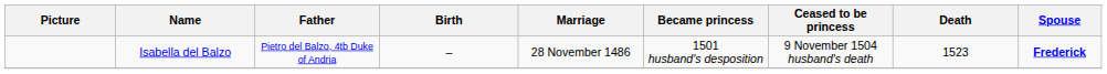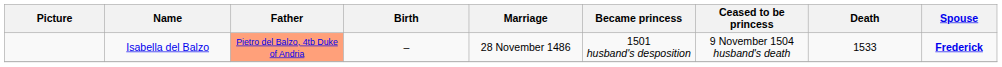 <table width=95% class="wikitable">
 <tr>
 <th width = "8%">Picture</th>
 <th width = "10%">Name</th>
 <th width = "9%">Father</th>
 <th width = "10%">Birth</th>
 <th width = "9%">Marriage</th>
 <th width = "9%">Became princess</th>
 <th width = "9%">Ceased to be princess</th>
 <th width = "9%">Death</th>
 <th width = "6%"><a href='#'>Spouse</a></th>
 </tr>
 <tr>
 <td align="center"></td>
 <td align="center"><a href='#'>Isabella del Balzo</a></td>
-<td align="center"><small><a href='#'>Pietro del Balzo, 4tb Duke of Andria</a></small></td>
+<td align="center" style="background: lightsalmon;"><small><a href='#'>Pietro del Balzo, 4tb Duke of Andria</a></small></td>
 <td align="center">–</td>
 <td align="center">28 November 1486</td>
 <td align="center">1501<br><em>husband's desposition</em></td>
 <td align="center">9 November 1504<br><em>husband's death</em></td>
-<td align="center">1523</td>
+<td align="center">1533</td>
 <td align="center"><strong><a href='#'>Frederick</a></strong></td>
 </tr>
 <tr>
 </tr>
 </table>
